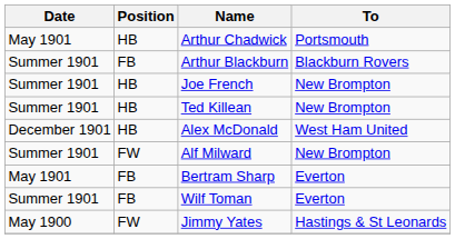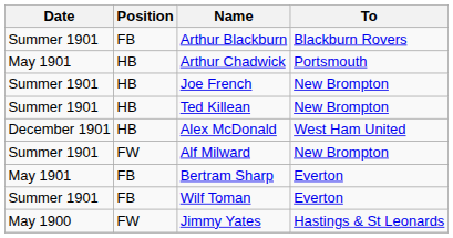 <table class="wikitable">
 <tr>
 <th>Date</th>
 <th>Position</th>
 <th>Name</th>
 <th>To</th>
 </tr>
 <tr>
+<td>Summer 1901</td>
+<td>FB</td>
+<td><a href='#'>Arthur Blackburn</a></td>
+<td><a href='#'>Blackburn Rovers</a></td>
+</tr>
+<tr>
 <td>May 1901</td>
 <td>HB</td>
 <td><a href='#'>Arthur Chadwick</a></td>
 <td><a href='#'>Portsmouth</a></td>
-</tr>
-<tr>
-<td>Summer 1901</td>
-<td>FB</td>
-<td><a href='#'>Arthur Blackburn</a></td>
-<td><a href='#'>Blackburn Rovers</a></td>
 </tr>
 <tr>
 <td>Summer 1901</td>
 <td>HB</td>
 <td><a href='#'>Joe French</a></td>
 <td><a href='#'>New Brompton</a></td>
 </tr>
 <tr>
 <td>Summer 1901</td>
 <td>HB</td>
 <td><a href='#'>Ted Killean</a></td>
 <td><a href='#'>New Brompton</a></td>
 </tr>
 <tr>
 <td>December 1901</td>
 <td>HB</td>
 <td><a href='#'>Alex McDonald</a></td>
 <td><a href='#'>West Ham United</a></td>
 </tr>
 <tr>
 <td>Summer 1901</td>
 <td>FW</td>
 <td><a href='#'>Alf Milward</a></td>
 <td><a href='#'>New Brompton</a></td>
 </tr>
 <tr>
 <td>May 1901</td>
 <td>FB</td>
 <td><a href='#'>Bertram Sharp</a></td>
 <td><a href='#'>Everton</a></td>
 </tr>
 <tr>
 <td>Summer 1901</td>
 <td>FB</td>
 <td><a href='#'>Wilf Toman</a></td>
 <td><a href='#'>Everton</a></td>
 </tr>
 <tr>
 <td>May 1900</td>
 <td>FW</td>
 <td><a href='#'>Jimmy Yates</a></td>
 <td><a href='#'>Hastings & St Leonards</a></td>
 </tr>
 <tr>
 </tr>
 </table>
